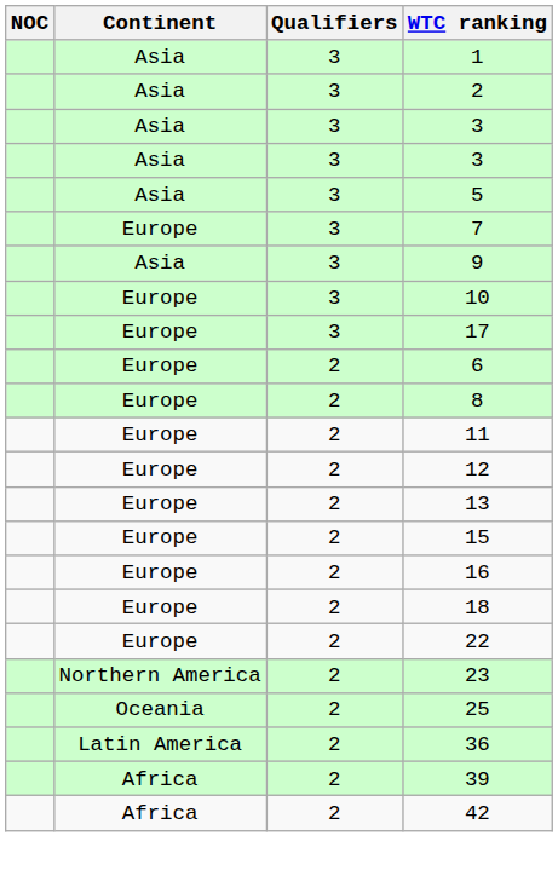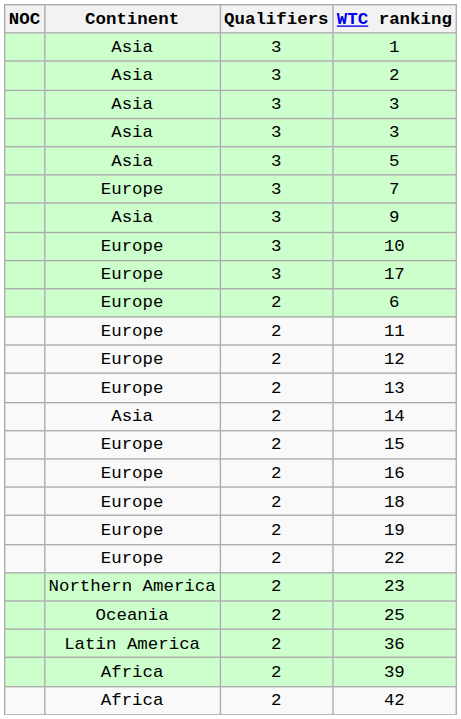 <table class="wikitable sortable" style="text-align:center; font-size:100%">
 <tr>
 <th scope="col">NOC</th>
 <th scope="col">Continent</th>
 <th scope="col">Qualifiers</th>
 <th scope="col"><a href='#'>WTC</a> ranking</th>
 </tr>
 <tr bgcolor="ccffcc">
 <td align="left"></td>
 <td>Asia</td>
 <td>3</td>
 <td>1</td>
 </tr>
 <tr bgcolor="ccffcc">
 <td align="left"></td>
 <td>Asia</td>
 <td>3</td>
 <td>2</td>
 </tr>
 <tr bgcolor="ccffcc">
 <td align="left"></td>
 <td>Asia</td>
 <td>3</td>
 <td>3</td>
 </tr>
 <tr bgcolor="ccffcc">
 <td align="left"></td>
 <td>Asia</td>
 <td>3</td>
 <td>3</td>
 </tr>
 <tr bgcolor="ccffcc">
 <td align="left"></td>
 <td>Asia</td>
 <td>3</td>
 <td>5</td>
 </tr>
 <tr bgcolor="ccffcc">
 <td align="left"></td>
 <td>Europe</td>
 <td>3</td>
 <td>7</td>
 </tr>
 <tr bgcolor="ccffcc">
 <td align="left"></td>
 <td>Asia</td>
 <td>3</td>
 <td>9</td>
 </tr>
 <tr bgcolor="ccffcc">
 <td align="left"></td>
 <td>Europe</td>
 <td>3</td>
 <td>10</td>
 </tr>
 <tr bgcolor="ccffcc">
 <td align="left"></td>
 <td>Europe</td>
 <td>3</td>
 <td>17</td>
 </tr>
 <tr bgcolor="ccffcc">
 <td align="left"></td>
 <td>Europe</td>
 <td>2</td>
 <td>6</td>
 </tr>
-<tr bgcolor="ccffcc">
-<td align="left"></td>
-<td>Europe</td>
-<td>2</td>
-<td>8</td>
-</tr>
 <tr>
 <td align="left"></td>
 <td>Europe</td>
 <td>2</td>
 <td>11</td>
 </tr>
 <tr>
 <td align="left"></td>
 <td>Europe</td>
 <td>2</td>
 <td>12</td>
 </tr>
 <tr>
 <td align="left"></td>
 <td>Europe</td>
 <td>2</td>
 <td>13</td>
 </tr>
 <tr>
 <td align="left"></td>
+<td>Asia</td>
+<td>2</td>
+<td>14</td>
+</tr>
+<tr>
+<td align="left"></td>
 <td>Europe</td>
 <td>2</td>
 <td>15</td>
 </tr>
 <tr>
 <td align="left"></td>
 <td>Europe</td>
 <td>2</td>
 <td>16</td>
 </tr>
 <tr>
 <td align="left"></td>
 <td>Europe</td>
 <td>2</td>
 <td>18</td>
+</tr>
+<tr>
+<td align="left"></td>
+<td>Europe</td>
+<td>2</td>
+<td>19</td>
 </tr>
 <tr>
 <td align="left"></td>
 <td>Europe</td>
 <td>2</td>
 <td>22</td>
 </tr>
 <tr bgcolor="ccffcc">
 <td align="left"></td>
 <td>Northern America</td>
 <td>2</td>
 <td>23</td>
 </tr>
 <tr bgcolor="ccffcc">
 <td align="left"></td>
 <td>Oceania</td>
 <td>2</td>
 <td>25</td>
 </tr>
 <tr bgcolor="ccffcc">
 <td align="left"></td>
 <td>Latin America</td>
 <td>2</td>
 <td>36</td>
 </tr>
 <tr bgcolor="ccffcc">
 <td align="left"></td>
 <td>Africa</td>
 <td>2</td>
 <td>39</td>
 </tr>
 <tr>
 <td align="left"></td>
 <td>Africa</td>
 <td>2</td>
 <td>42</td>
 </tr>
 </table>
